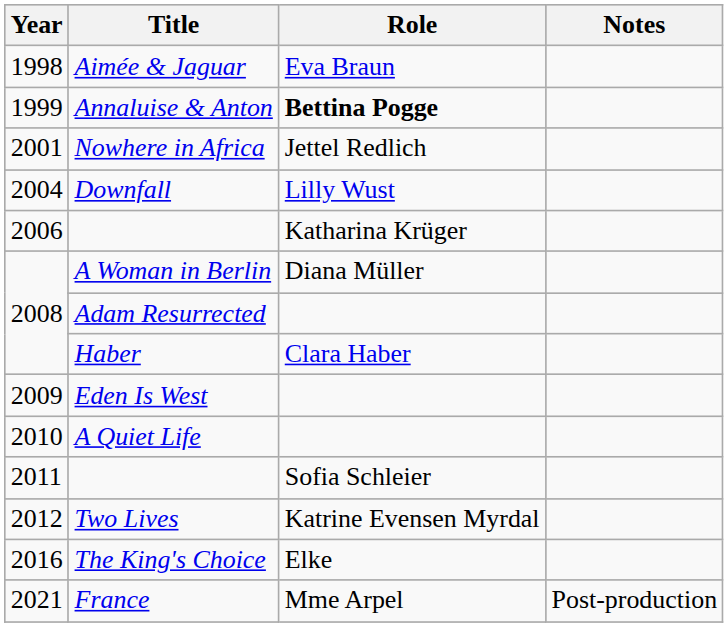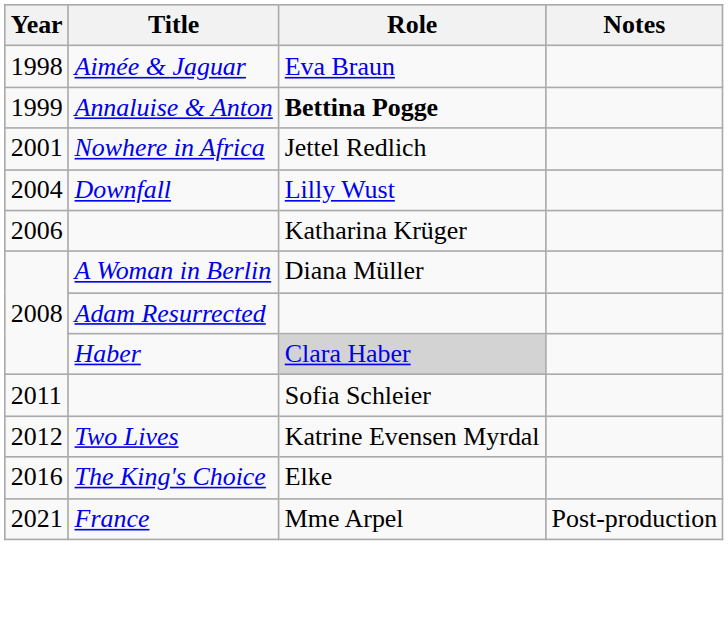 <table class="wikitable sortable">
 <tr>
 <th>Year</th>
 <th>Title</th>
 <th>Role</th>
 <th class="unsortable">Notes</th>
 </tr>
 <tr>
 <td>1998</td>
 <td><em><a href='#'>Aimée & Jaguar</a></em></td>
 <td><a href='#'>Eva Braun</a></td>
 <td></td>
 </tr>
 <tr>
 <td>1999</td>
 <td><em><a href='#'>Annaluise & Anton</a></em></td>
 <td><strong>Bettina Pogge</strong></td>
 <td></td>
 </tr>
 <tr>
 <td>2001</td>
 <td><em><a href='#'>Nowhere in Africa</a></em></td>
 <td>Jettel Redlich</td>
 <td></td>
 </tr>
 <tr>
 <td>2004</td>
 <td><em><a href='#'>Downfall</a></em></td>
 <td><a href='#'>Lilly Wust</a></td>
 <td></td>
 </tr>
 <tr>
 <td>2006</td>
 <td><em></em></td>
 <td>Katharina Krüger</td>
 <td></td>
 </tr>
 <tr>
 <td rowspan="3">2008</td>
 <td><em><a href='#'>A Woman in Berlin</a></em></td>
 <td>Diana Müller</td>
 <td></td>
 </tr>
 <tr>
 <td><em><a href='#'>Adam Resurrected</a></em></td>
 <td></td>
 <td></td>
 </tr>
 <tr>
 <td><em><a href='#'>Haber</a></em></td>
-<td><a href='#'>Clara Haber</a></td>
-<td></td>
-</tr>
-<tr>
-<td>2009</td>
-<td><em><a href='#'>Eden Is West</a></em></td>
-<td></td>
-<td></td>
-</tr>
-<tr>
-<td>2010</td>
-<td><em><a href='#'>A Quiet Life</a></em></td>
-<td></td>
+<td style="background: lightgrey;"><a href='#'>Clara Haber</a></td>
 <td></td>
 </tr>
 <tr>
 <td>2011</td>
 <td><em></em></td>
 <td>Sofia Schleier</td>
 <td></td>
 </tr>
 <tr>
 <td>2012</td>
 <td><em><a href='#'>Two Lives</a></em></td>
 <td>Katrine Evensen Myrdal</td>
 <td></td>
 </tr>
 <tr>
 <td>2016</td>
 <td><em><a href='#'>The King's Choice</a></em></td>
 <td>Elke</td>
 <td></td>
 </tr>
 <tr>
 <td>2021</td>
 <td><em><a href='#'>France</a></em></td>
 <td>Mme Arpel</td>
 <td>Post-production</td>
 </tr>
 </table>
